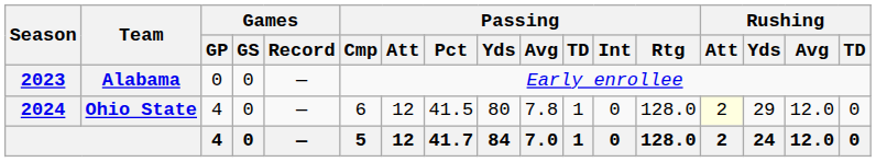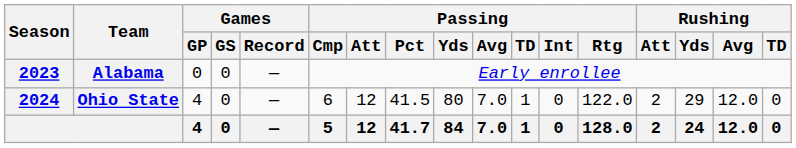 <table class="wikitable" style="text-align:center;">
 <tr>
 <th rowspan="2">Season</th>
 <th rowspan="2">Team</th>
 <th colspan="3">Games</th>
 <th colspan="8">Passing</th>
 <th colspan="4">Rushing</th>
 </tr>
 <tr>
 <th>GP</th>
 <th>GS</th>
 <th>Record</th>
 <th>Cmp</th>
 <th>Att</th>
 <th>Pct</th>
 <th>Yds</th>
 <th>Avg</th>
 <th>TD</th>
 <th>Int</th>
 <th>Rtg</th>
 <th>Att</th>
 <th>Yds</th>
 <th>Avg</th>
 <th>TD</th>
 </tr>
 <tr>
 <th><a href='#'>2023</a></th>
 <th><a href='#'>Alabama</a></th>
 <td>0</td>
 <td>0</td>
 <td>—</td>
 <td colspan="12"><em><a href='#'>Early enrollee</a></em></td>
 </tr>
 <tr>
 <th><a href='#'>2024</a></th>
 <th><a href='#'>Ohio State</a></th>
 <td>4</td>
 <td>0</td>
 <td>—</td>
 <td>6</td>
 <td>12</td>
 <td>41.5</td>
 <td>80</td>
-<td>7.8</td>
+<td>7.0</td>
 <td>1</td>
 <td>0</td>
-<td>128.0</td>
-<td style="background: lightyellow;">2</td>
+<td>122.0</td>
+<td>2</td>
 <td>29</td>
 <td>12.0</td>
 <td>0</td>
 </tr>
 <tr>
 <th colspan="2"></th>
 <th>4</th>
 <th>0</th>
 <th>—</th>
 <th>5</th>
 <th>12</th>
 <th>41.7</th>
 <th>84</th>
 <th>7.0</th>
 <th>1</th>
 <th>0</th>
 <th>128.0</th>
 <th>2</th>
 <th>24</th>
 <th>12.0</th>
 <th>0</th>
 </tr>
 </table>
